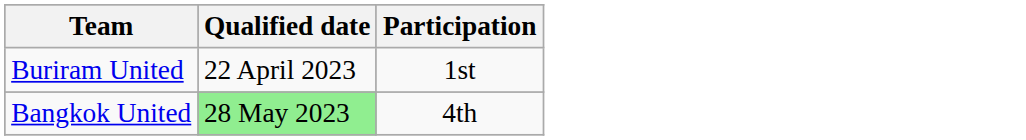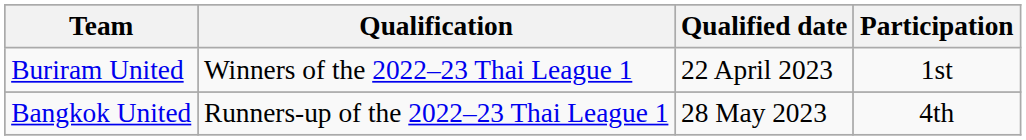 <table class="wikitable">
 <tr>
 <th>Team</th>
+<th>Qualification</th>
 <th>Qualified date</th>
 <th>Participation</th>
 </tr>
 <tr>
 <td><a href='#'>Buriram United</a></td>
+<td>Winners of the <a href='#'>2022–23 Thai League 1</a></td>
 <td>22 April 2023</td>
 <td align="center">1st</td>
 </tr>
 <tr>
 <td><a href='#'>Bangkok United</a></td>
-<td style="background: lightgreen;">28 May 2023</td>
+<td>Runners-up of the <a href='#'>2022–23 Thai League 1</a></td>
+<td>28 May 2023</td>
 <td align="center">4th</td>
 </tr>
 </table>
